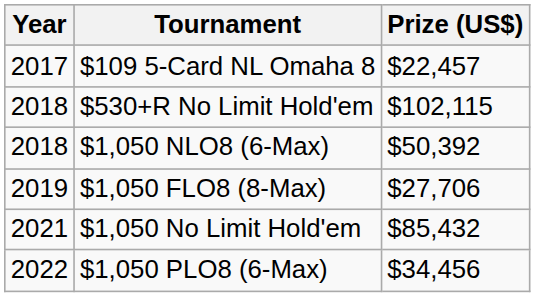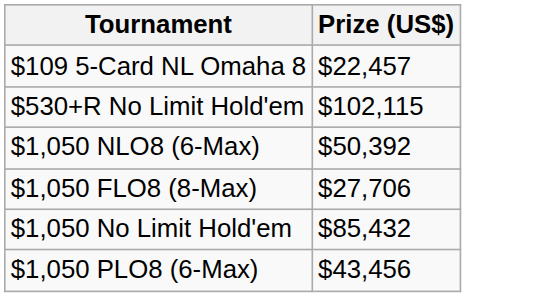 <table class="wikitable">
 <tr>
-<th>Year</th>
 <th>Tournament</th>
 <th>Prize (US$)</th>
 </tr>
 <tr>
-<td>2017</td>
 <td>$109 5-Card NL Omaha 8</td>
 <td>$22,457</td>
 </tr>
 <tr>
-<td>2018</td>
 <td>$530+R No Limit Hold'em</td>
 <td>$102,115</td>
 </tr>
 <tr>
-<td>2018</td>
 <td>$1,050 NLO8 (6-Max)</td>
 <td>$50,392</td>
 </tr>
 <tr>
-<td>2019</td>
 <td>$1,050 FLO8 (8-Max)</td>
 <td>$27,706</td>
 </tr>
 <tr>
-<td>2021</td>
 <td>$1,050 No Limit Hold'em</td>
 <td>$85,432</td>
 </tr>
 <tr>
-<td>2022</td>
 <td>$1,050 PLO8 (6-Max)</td>
-<td>$34,456</td>
+<td>$43,456</td>
 </tr>
 </table>
